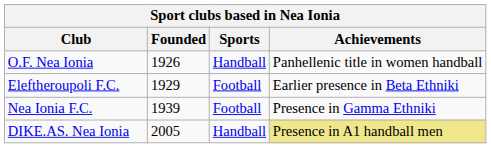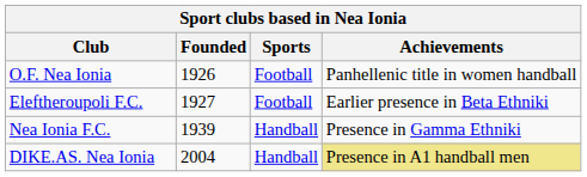 <table class="wikitable">
 <tr>
 <th colspan="4">Sport clubs based in Nea Ionia</th>
 </tr>
 <tr>
 <th width="150">Club</th>
 <th>Founded</th>
 <th>Sports</th>
 <th>Achievements</th>
 </tr>
 <tr>
 <td><a href='#'>O.F. Nea Ionia</a></td>
 <td>1926</td>
-<td><a href='#'>Handball</a></td>
+<td><a href='#'>Football</a></td>
 <td>Panhellenic title in women handball</td>
 </tr>
 <tr>
 <td><a href='#'>Eleftheroupoli F.C.</a></td>
-<td>1929</td>
+<td>1927</td>
 <td><a href='#'>Football</a></td>
 <td>Earlier presence in <a href='#'>Beta Ethniki</a></td>
 </tr>
 <tr>
 <td><a href='#'>Nea Ionia F.C.</a></td>
 <td>1939</td>
-<td><a href='#'>Football</a></td>
+<td><a href='#'>Handball</a></td>
 <td>Presence in <a href='#'>Gamma Ethniki</a></td>
 </tr>
 <tr>
 <td><a href='#'>DIKE.AS. Nea Ionia</a></td>
-<td>2005</td>
+<td>2004</td>
 <td><a href='#'>Handball</a></td>
 <td style="background: khaki;">Presence in A1 handball men</td>
 </tr>
 </table>
